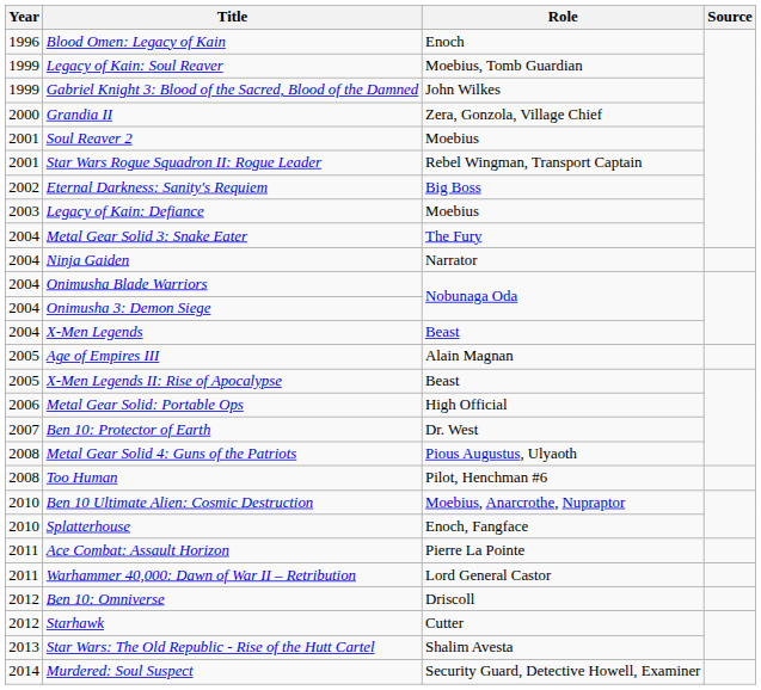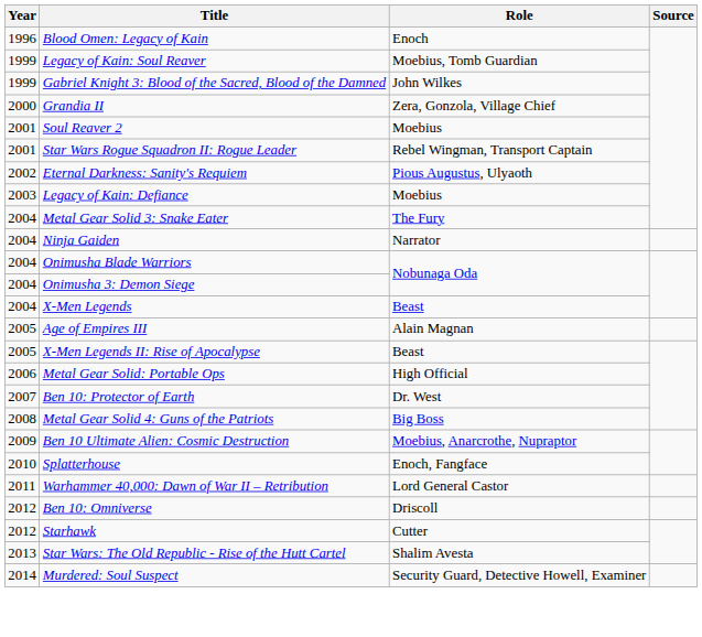 <table class="wikitable sortable plainrowheaders">
 <tr>
 <th>Year</th>
 <th>Title</th>
 <th>Role</th>
 <th>Source</th>
 </tr>
 <tr>
 <td>1996</td>
 <td><em><a href='#'>Blood Omen: Legacy of Kain</a></em></td>
 <td>Enoch</td>
 <td rowspan="9"></td>
 </tr>
 <tr>
 <td>1999</td>
 <td><em><a href='#'>Legacy of Kain: Soul Reaver</a></em></td>
 <td>Moebius, Tomb Guardian</td>
 </tr>
 <tr>
 <td>1999</td>
 <td><em><a href='#'>Gabriel Knight 3: Blood of the Sacred, Blood of the Damned</a></em></td>
 <td>John Wilkes</td>
 </tr>
 <tr>
 <td>2000</td>
 <td><em><a href='#'>Grandia II</a></em></td>
 <td>Zera, Gonzola, Village Chief</td>
 </tr>
 <tr>
 <td>2001</td>
 <td><em><a href='#'>Soul Reaver 2</a></em></td>
 <td>Moebius</td>
 </tr>
 <tr>
 <td>2001</td>
 <td><em><a href='#'>Star Wars Rogue Squadron II: Rogue Leader</a></em></td>
 <td>Rebel Wingman, Transport Captain</td>
 </tr>
 <tr>
 <td>2002</td>
 <td><em><a href='#'>Eternal Darkness: Sanity's Requiem</a></em></td>
-<td><a href='#'>Big Boss</a></td>
+<td><a href='#'>Pious Augustus</a>, Ulyaoth</td>
 </tr>
 <tr>
 <td>2003</td>
 <td><em><a href='#'>Legacy of Kain: Defiance</a></em></td>
 <td>Moebius</td>
 </tr>
 <tr>
 <td>2004</td>
 <td><em><a href='#'>Metal Gear Solid 3: Snake Eater</a></em></td>
 <td><a href='#'>The Fury</a></td>
 </tr>
 <tr>
 <td>2004</td>
 <td><em><a href='#'>Ninja Gaiden</a></em></td>
 <td>Narrator</td>
 <td></td>
 </tr>
 <tr>
 <td>2004</td>
 <td><em><a href='#'>Onimusha Blade Warriors</a></em></td>
 <td rowspan="2"><a href='#'>Nobunaga Oda</a></td>
 <td rowspan="3"></td>
 </tr>
 <tr>
 <td>2004</td>
 <td><em><a href='#'>Onimusha 3: Demon Siege</a></em></td>
 </tr>
 <tr>
 <td>2004</td>
 <td><em><a href='#'>X-Men Legends</a></em></td>
 <td><a href='#'>Beast</a></td>
 </tr>
 <tr>
 <td>2005</td>
 <td><em><a href='#'>Age of Empires III</a></em></td>
 <td>Alain Magnan</td>
 <td></td>
 </tr>
 <tr>
 <td>2005</td>
 <td><em><a href='#'>X-Men Legends II: Rise of Apocalypse</a></em></td>
 <td>Beast</td>
 <td rowspan="4"></td>
 </tr>
 <tr>
 <td>2006</td>
 <td><em><a href='#'>Metal Gear Solid: Portable Ops</a></em></td>
 <td>High Official</td>
 </tr>
 <tr>
 <td>2007</td>
 <td><em><a href='#'>Ben 10: Protector of Earth</a></em></td>
 <td>Dr. West</td>
 </tr>
 <tr>
 <td>2008</td>
 <td><em><a href='#'>Metal Gear Solid 4: Guns of the Patriots</a></em></td>
-<td><a href='#'>Pious Augustus</a>, Ulyaoth</td>
+<td><a href='#'>Big Boss</a></td>
 </tr>
 <tr>
-<td>2008</td>
-<td><em><a href='#'>Too Human</a></em></td>
-<td>Pilot, Henchman #6</td>
-<td></td>
-</tr>
-<tr>
-<td>2010</td>
+<td>2009</td>
 <td><em><a href='#'>Ben 10 Ultimate Alien: Cosmic Destruction</a></em></td>
 <td><a href='#'>Moebius</a>, <a href='#'>Anarcrothe</a>, <a href='#'>Nupraptor</a></td>
 <td rowspan="2"></td>
 </tr>
 <tr>
 <td>2010</td>
 <td><em><a href='#'>Splatterhouse</a></em></td>
 <td>Enoch, Fangface</td>
-</tr>
-<tr>
-<td>2011</td>
-<td><em><a href='#'>Ace Combat: Assault Horizon</a></em></td>
-<td>Pierre La Pointe</td>
-<td></td>
 </tr>
 <tr>
 <td>2011</td>
 <td><em><a href='#'>Warhammer 40,000: Dawn of War II – Retribution</a></em></td>
 <td>Lord General Castor</td>
 <td></td>
 </tr>
 <tr>
 <td>2012</td>
 <td><em><a href='#'>Ben 10: Omniverse</a></em></td>
 <td>Driscoll</td>
 <td></td>
 </tr>
 <tr>
 <td>2012</td>
 <td><em><a href='#'>Starhawk</a></em></td>
 <td>Cutter</td>
 <td rowspan="2"></td>
 </tr>
 <tr>
 <td>2013</td>
 <td><em><a href='#'>Star Wars: The Old Republic - Rise of the Hutt Cartel</a></em></td>
 <td>Shalim Avesta</td>
 </tr>
 <tr>
 <td>2014</td>
 <td><em><a href='#'>Murdered: Soul Suspect</a></em></td>
 <td>Security Guard, Detective Howell, Examiner</td>
 <td></td>
 </tr>
 </table>
